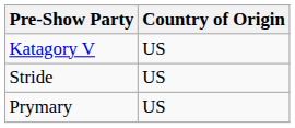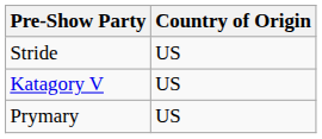 <table class="wikitable">
 <tr>
 <th>Pre-Show Party</th>
 <th>Country of Origin</th>
 </tr>
 <tr>
-<td><a href='#'>Katagory V</a></td>
+<td>Stride</td>
 <td>US</td>
 </tr>
 <tr>
-<td>Stride</td>
+<td><a href='#'>Katagory V</a></td>
 <td>US</td>
 </tr>
 <tr>
 <td>Prymary</td>
 <td>US</td>
 </tr>
 </table>
